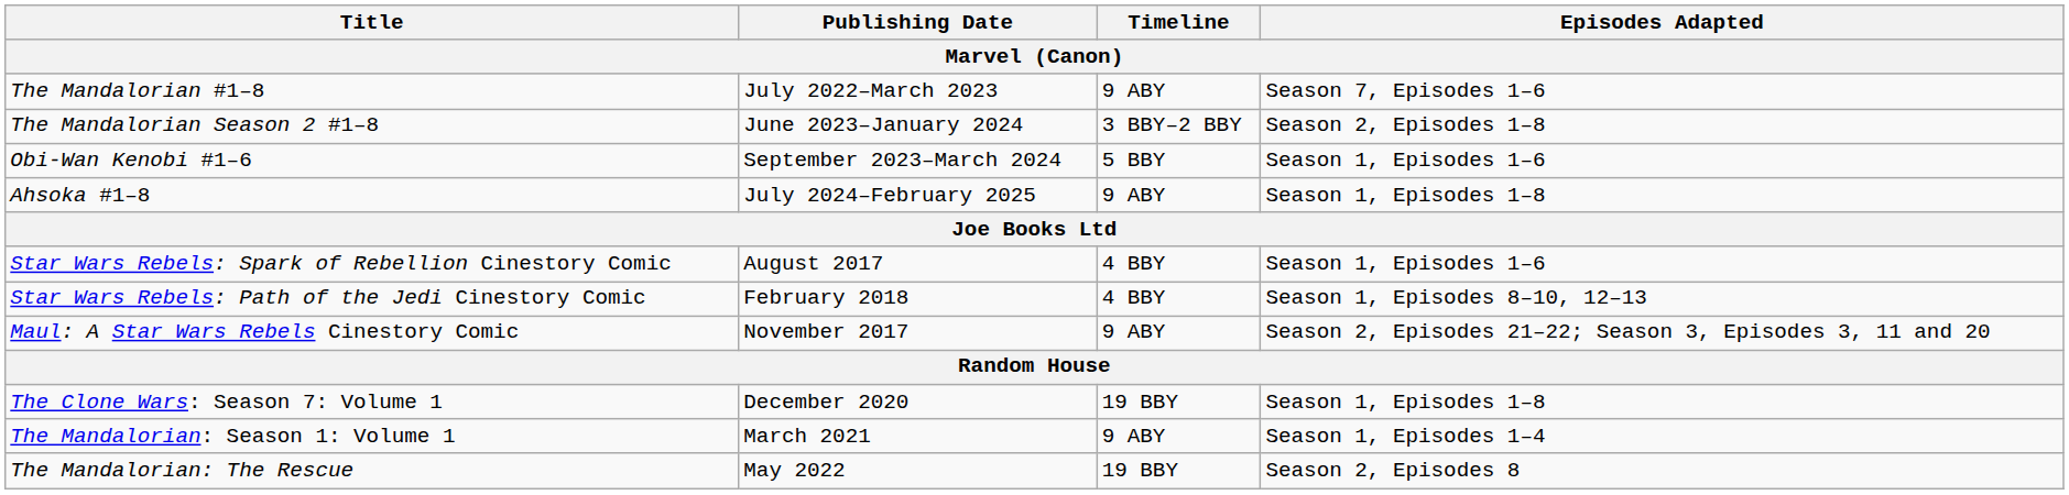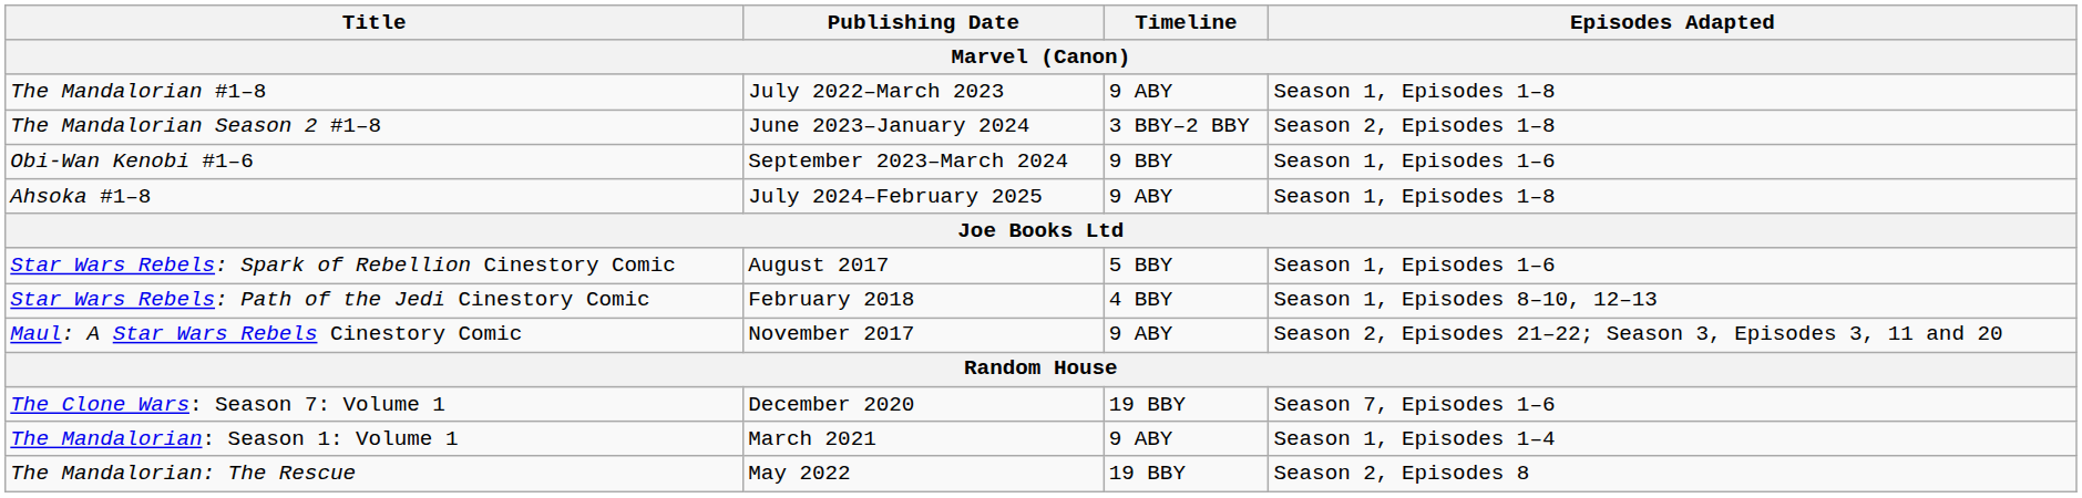 <table class="wikitable" width="100%">
 <tr>
 <th>Title</th>
 <th>Publishing Date</th>
 <th>Timeline</th>
 <th>Episodes Adapted</th>
 </tr>
 <tr>
 <th colspan="4">Marvel (Canon)</th>
 </tr>
 <tr>
 <td><em>The Mandalorian</em> #1–8</td>
 <td>July 2022–March 2023</td>
 <td>9 ABY</td>
-<td>Season 7, Episodes 1–6</td>
+<td>Season 1, Episodes 1–8</td>
 </tr>
 <tr>
 <td><em>The Mandalorian Season 2</em> #1–8</td>
 <td>June 2023–January 2024</td>
 <td>3 BBY–2 BBY</td>
 <td>Season 2, Episodes 1–8</td>
 </tr>
 <tr>
 <td><em>Obi-Wan Kenobi</em> #1–6</td>
 <td>September 2023–March 2024</td>
-<td>5 BBY</td>
+<td>9 BBY</td>
 <td>Season 1, Episodes 1–6</td>
 </tr>
 <tr>
 <td><em>Ahsoka</em> #1–8</td>
 <td>July 2024–February 2025</td>
 <td>9 ABY</td>
 <td>Season 1, Episodes 1–8</td>
 </tr>
 <tr>
 <th colspan="4">Joe Books Ltd</th>
 </tr>
 <tr>
 <td><em><a href='#'>Star Wars Rebels</a>: Spark of Rebellion</em> Cinestory Comic</td>
 <td>August 2017</td>
-<td>4 BBY</td>
+<td>5 BBY</td>
 <td>Season 1, Episodes 1–6</td>
 </tr>
 <tr>
 <td><em><a href='#'>Star Wars Rebels</a>: Path of the Jedi</em> Cinestory Comic</td>
 <td>February 2018</td>
 <td>4 BBY</td>
 <td>Season 1, Episodes 8–10, 12–13</td>
 </tr>
 <tr>
 <td><em><a href='#'>Maul</a>: A <a href='#'>Star Wars Rebels</a></em> Cinestory Comic</td>
 <td>November 2017</td>
 <td>9 ABY</td>
 <td>Season 2, Episodes 21–22; Season 3, Episodes 3, 11 and 20</td>
 </tr>
 <tr>
 <th colspan="4">Random House</th>
 </tr>
 <tr>
 <td><em><a href='#'>The Clone Wars</a></em>: Season 7: Volume 1</td>
 <td>December 2020</td>
 <td>19 BBY</td>
-<td>Season 1, Episodes 1–8</td>
+<td>Season 7, Episodes 1–6</td>
 </tr>
 <tr>
 <td><em><a href='#'>The Mandalorian</a></em>: Season 1: Volume 1</td>
 <td>March 2021</td>
 <td>9 ABY</td>
 <td>Season 1, Episodes 1–4</td>
 </tr>
 <tr>
 <td><em>The Mandalorian: The Rescue</em></td>
 <td>May 2022</td>
 <td>19 BBY</td>
 <td>Season 2, Episodes 8</td>
 </tr>
 </table>
